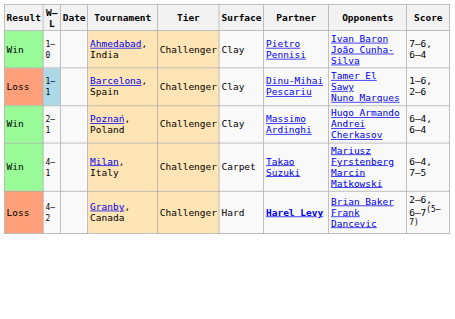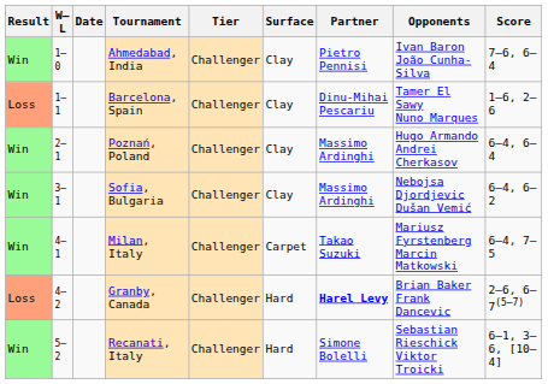 <table class="sortable wikitable">
 <tr>
 <th>Result</th>
 <th class="unsortable">W–L</th>
 <th>Date</th>
 <th>Tournament</th>
 <th>Tier</th>
 <th>Surface</th>
 <th>Partner</th>
 <th>Opponents</th>
 <th class="unsortable">Score</th>
 </tr>
 <tr>
 <td style="background:#98fb98;">Win</td>
 <td><small>1–0</small></td>
 <td></td>
 <td style="background:moccasin;"><a href='#'>Ahmedabad</a>, India</td>
 <td style="background:moccasin;">Challenger</td>
 <td>Clay</td>
 <td> <a href='#'>Pietro Pennisi</a></td>
 <td> <a href='#'>Ivan Baron</a> <br>  <a href='#'>João Cunha-Silva</a></td>
 <td>7–6, 6–4</td>
 </tr>
 <tr>
 <td style="background:#ffa07a;">Loss</td>
-<td style="background: lightblue;"><small>1–1</small></td>
+<td><small>1–1</small></td>
 <td></td>
 <td style="background:moccasin;"><a href='#'>Barcelona</a>, Spain</td>
 <td style="background:moccasin;">Challenger</td>
 <td>Clay</td>
 <td> <a href='#'>Dinu-Mihai Pescariu</a></td>
 <td> <a href='#'>Tamer El Sawy</a> <br>  <a href='#'>Nuno Marques</a></td>
 <td>1–6, 2–6</td>
 </tr>
 <tr>
 <td style="background:#98fb98;">Win</td>
 <td><small>2–1</small></td>
 <td></td>
 <td style="background:moccasin;"><a href='#'>Poznań</a>, Poland</td>
 <td style="background:moccasin;">Challenger</td>
 <td>Clay</td>
 <td> <a href='#'>Massimo Ardinghi</a></td>
 <td> <a href='#'>Hugo Armando</a> <br>  <a href='#'>Andrei Cherkasov</a></td>
 <td>6–4, 6–4</td>
+</tr>
+<tr>
+<td style="background:#98fb98;">Win</td>
+<td><small>3–1</small></td>
+<td></td>
+<td style="background:moccasin;"><a href='#'>Sofia</a>, Bulgaria</td>
+<td style="background:moccasin;">Challenger</td>
+<td>Clay</td>
+<td> <a href='#'>Massimo Ardinghi</a></td>
+<td> <a href='#'>Nebojsa Djordjevic</a> <br>  <a href='#'>Dušan Vemić</a></td>
+<td>6–4, 6–2</td>
 </tr>
 <tr>
 <td style="background:#98fb98;">Win</td>
 <td><small>4–1</small></td>
 <td></td>
 <td style="background:moccasin;"><a href='#'>Milan</a>, Italy</td>
 <td style="background:moccasin;">Challenger</td>
 <td>Carpet</td>
 <td> <a href='#'>Takao Suzuki</a></td>
 <td> <a href='#'>Mariusz Fyrstenberg</a> <br>  <a href='#'>Marcin Matkowski</a></td>
 <td>6–4, 7–5</td>
 </tr>
 <tr>
 <td style="background:#ffa07a;">Loss</td>
 <td><small>4–2</small></td>
 <td></td>
 <td style="background:moccasin;"><a href='#'>Granby</a>, Canada</td>
 <td style="background:moccasin;">Challenger</td>
 <td>Hard</td>
 <td><strong> <a href='#'>Harel Levy</a></strong></td>
 <td> <a href='#'>Brian Baker</a> <br>  <a href='#'>Frank Dancevic</a></td>
 <td>2–6, 6–7<sup>(5–7)</sup></td>
 </tr>
+<tr>
+<td style="background:#98fb98;">Win</td>
+<td><small>5–2</small></td>
+<td></td>
+<td style="background:moccasin;"><a href='#'>Recanati</a>, Italy</td>
+<td style="background:moccasin;">Challenger</td>
+<td>Hard</td>
+<td> <a href='#'>Simone Bolelli</a></td>
+<td> <a href='#'>Sebastian Rieschick</a> <br>  <a href='#'>Viktor Troicki</a></td>
+<td>6–1, 3–6, [10–4]</td>
+</tr>
 </table>
